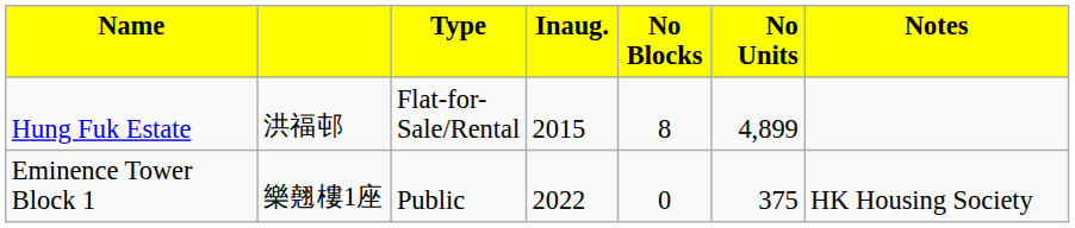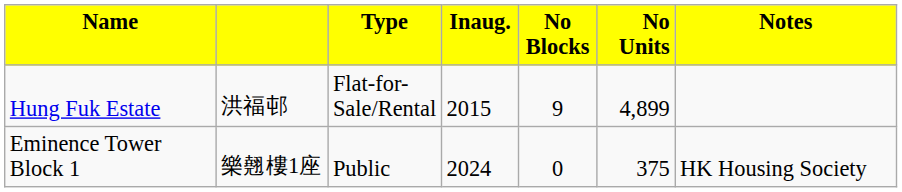 <table class="wikitable">
 <tr style="font-weight:bold;background-color:yellow" align="center" valign="top">
 <td width="143.25" Height="12.75" align="center">Name</td>
 <td width="72.75"></td>
 <td width="59.25" align="center" valign="top">Type</td>
 <td width="48" align="center" valign="top">Inaug.</td>
 <td width="48" align="center" valign="top">No Blocks</td>
 <td width="48.75" align="right" valign="bottom">No Units</td>
 <td width="150.75" align="center" valign="top">Notes</td>
 </tr>
 <tr valign="bottom">
 <td Height="12.75"><a href='#'>Hung Fuk Estate</a></td>
 <td>洪福邨</td>
 <td>Flat-for-Sale/Rental</td>
 <td>2015</td>
-<td align="center">8</td>
+<td align="center">9</td>
 <td align="right">4,899</td>
 <td></td>
 </tr>
 <tr valign="bottom">
 <td Height="12.75">Eminence Tower Block 1</td>
 <td>樂翹樓1座</td>
 <td>Public</td>
-<td>2022</td>
+<td>2024</td>
 <td align="center">0</td>
 <td align="right">375</td>
 <td>HK Housing Society</td>
 </tr>
 </table>
